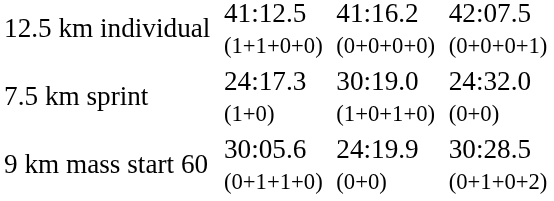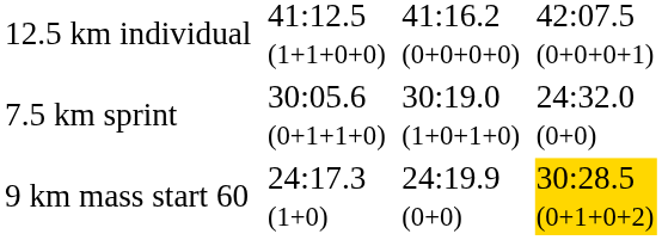 <table>
 <tr>
 <td>12.5 km individual<br><em></em></td>
 <td></td>
 <td>41:12.5<br><small>(1+1+0+0)</small></td>
 <td></td>
 <td>41:16.2<br><small>(0+0+0+0)</small></td>
 <td></td>
 <td>42:07.5<br><small>(0+0+0+1)</small></td>
 </tr>
 <tr>
 <td>7.5 km sprint<br><em></em></td>
 <td></td>
-<td>24:17.3<br><small>(1+0)</small></td>
+<td>30:05.6<br><small>(0+1+1+0)</small></td>
 <td></td>
 <td>30:19.0<br><small>(1+0+1+0)</small></td>
 <td></td>
 <td>24:32.0<br><small>(0+0)</small></td>
 </tr>
 <tr>
 <td>9 km mass start 60<br><em></em></td>
 <td></td>
-<td>30:05.6<br><small>(0+1+1+0)</small></td>
+<td>24:17.3<br><small>(1+0)</small></td>
 <td></td>
 <td>24:19.9<br><small>(0+0)</small></td>
 <td></td>
-<td>30:28.5<br><small>(0+1+0+2)</small></td>
+<td style="background: gold;">30:28.5<br><small>(0+1+0+2)</small></td>
 </tr>
 </table>
